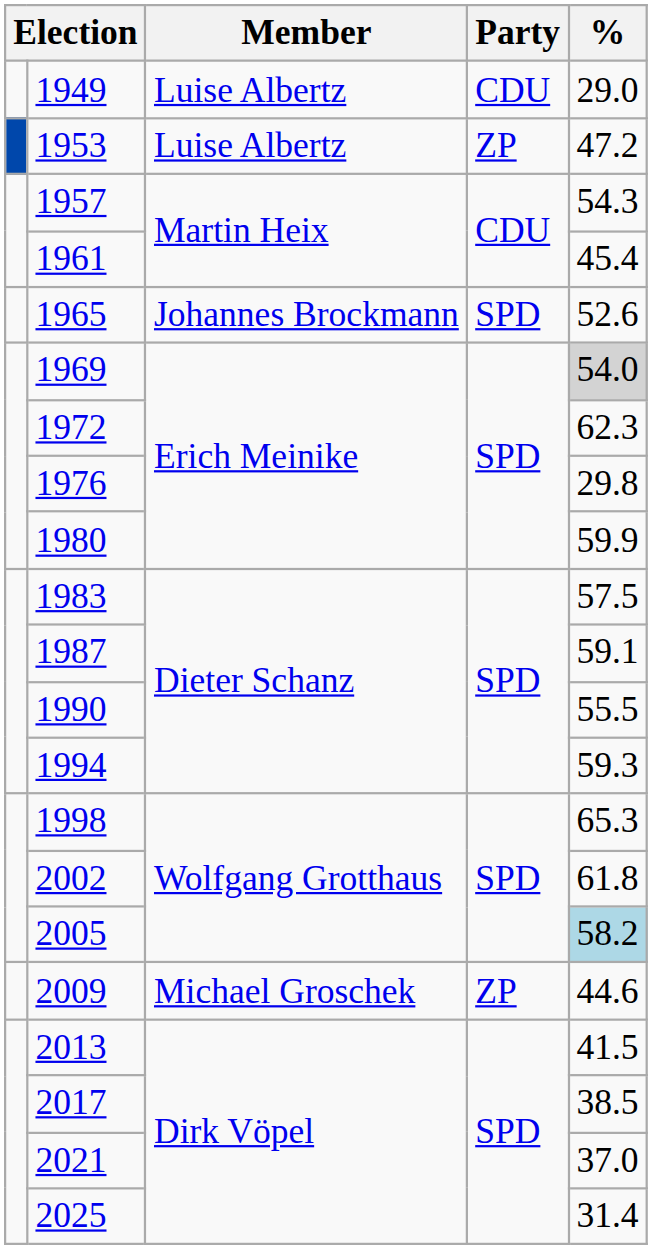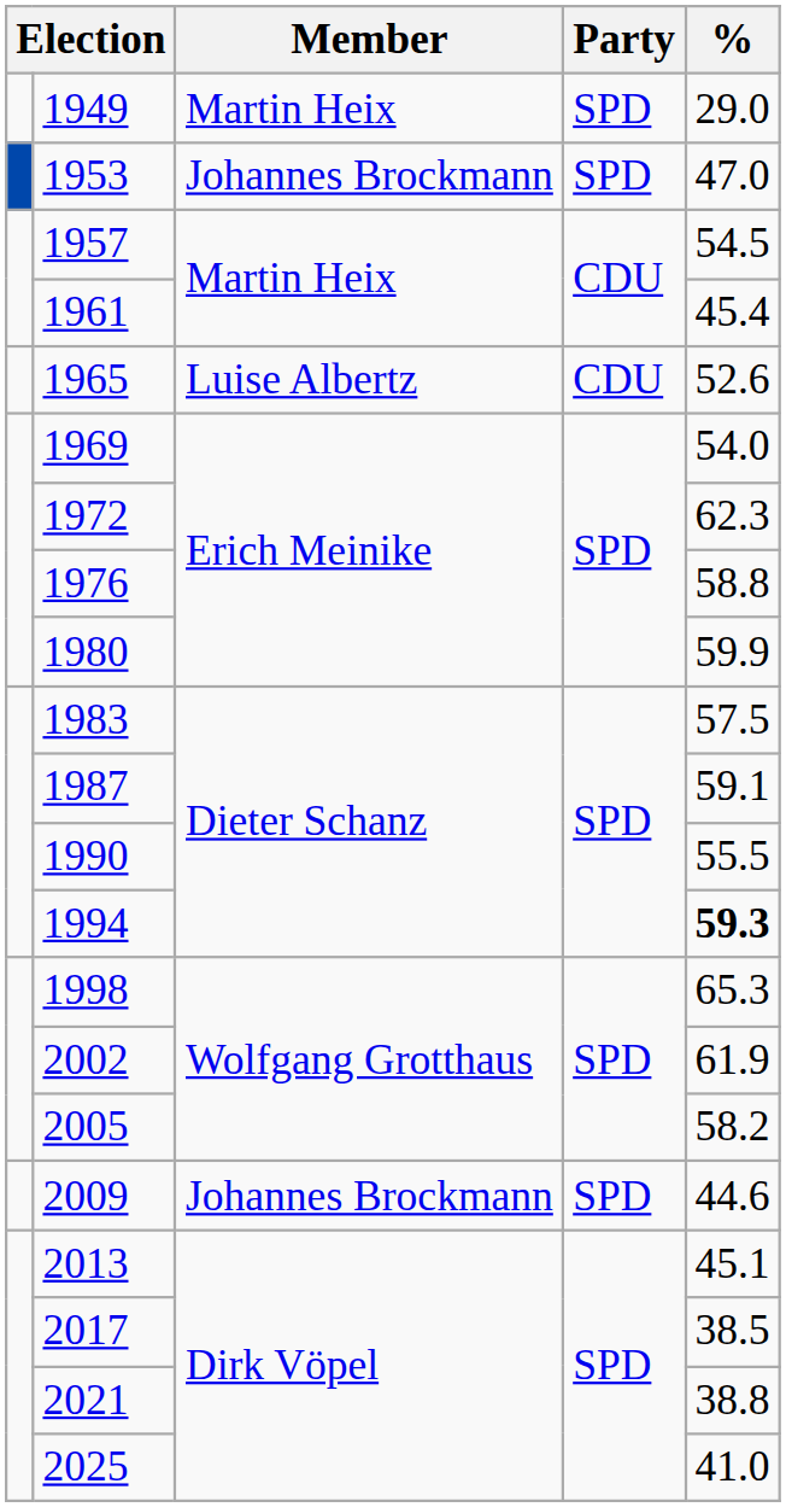 <table class=wikitable>
 <tr>
 <th colspan=2>Election</th>
 <th>Member</th>
 <th>Party</th>
 <th>%</th>
 </tr>
 <tr>
 <td bgcolor=></td>
 <td><a href='#'>1949</a></td>
-<td><a href='#'>Luise Albertz</a></td>
-<td><a href='#'>CDU</a></td>
+<td><a href='#'>Martin Heix</a></td>
+<td><a href='#'>SPD</a></td>
 <td align=right>29.0</td>
 </tr>
 <tr>
 <td bgcolor=#0047AB></td>
 <td><a href='#'>1953</a></td>
-<td><a href='#'>Luise Albertz</a></td>
-<td><a href='#'>ZP</a></td>
-<td align=right>47.2</td>
+<td><a href='#'>Johannes Brockmann</a></td>
+<td><a href='#'>SPD</a></td>
+<td align=right>47.0</td>
 </tr>
 <tr>
 <td rowspan=2 bgcolor=></td>
 <td><a href='#'>1957</a></td>
 <td rowspan=2><a href='#'>Martin Heix</a></td>
 <td rowspan=2><a href='#'>CDU</a></td>
-<td align=right>54.3</td>
+<td align=right>54.5</td>
 </tr>
 <tr>
 <td><a href='#'>1961</a></td>
 <td align=right>45.4</td>
 </tr>
 <tr>
 <td bgcolor=></td>
 <td><a href='#'>1965</a></td>
-<td><a href='#'>Johannes Brockmann</a></td>
-<td><a href='#'>SPD</a></td>
+<td><a href='#'>Luise Albertz</a></td>
+<td><a href='#'>CDU</a></td>
 <td align=right>52.6</td>
 </tr>
 <tr>
 <td rowspan=4 bgcolor=></td>
 <td><a href='#'>1969</a></td>
 <td rowspan=4><a href='#'>Erich Meinike</a></td>
 <td rowspan=4><a href='#'>SPD</a></td>
-<td align=right style="background: lightgrey;">54.0</td>
+<td align=right>54.0</td>
 </tr>
 <tr>
 <td><a href='#'>1972</a></td>
 <td align=right>62.3</td>
 </tr>
 <tr>
 <td><a href='#'>1976</a></td>
-<td align=right>29.8</td>
+<td align=right>58.8</td>
 </tr>
 <tr>
 <td><a href='#'>1980</a></td>
 <td align=right>59.9</td>
 </tr>
 <tr>
 <td rowspan=4 bgcolor=></td>
 <td><a href='#'>1983</a></td>
 <td rowspan=4><a href='#'>Dieter Schanz</a></td>
 <td rowspan=4><a href='#'>SPD</a></td>
 <td align=right>57.5</td>
 </tr>
 <tr>
 <td><a href='#'>1987</a></td>
 <td align=right>59.1</td>
 </tr>
 <tr>
 <td><a href='#'>1990</a></td>
 <td align=right>55.5</td>
 </tr>
 <tr>
 <td><a href='#'>1994</a></td>
-<td align=right>59.3</td>
+<td align=right><strong>59.3</strong></td>
 </tr>
 <tr>
 <td rowspan=3 bgcolor=></td>
 <td><a href='#'>1998</a></td>
 <td rowspan=3><a href='#'>Wolfgang Grotthaus</a></td>
 <td rowspan=3><a href='#'>SPD</a></td>
 <td align=right>65.3</td>
 </tr>
 <tr>
 <td><a href='#'>2002</a></td>
-<td align=right>61.8</td>
+<td align=right>61.9</td>
 </tr>
 <tr>
 <td><a href='#'>2005</a></td>
-<td align=right style="background: lightblue;">58.2</td>
+<td align=right>58.2</td>
 </tr>
 <tr>
 <td bgcolor=></td>
 <td><a href='#'>2009</a></td>
-<td><a href='#'>Michael Groschek</a></td>
-<td><a href='#'>ZP</a></td>
+<td><a href='#'>Johannes Brockmann</a></td>
+<td><a href='#'>SPD</a></td>
 <td align=right>44.6</td>
 </tr>
 <tr>
 <td rowspan=4 bgcolor=></td>
 <td><a href='#'>2013</a></td>
 <td rowspan=4><a href='#'>Dirk Vöpel</a></td>
 <td rowspan=4><a href='#'>SPD</a></td>
-<td align=right>41.5</td>
+<td align=right>45.1</td>
 </tr>
 <tr>
 <td><a href='#'>2017</a></td>
 <td align=right>38.5</td>
 </tr>
 <tr>
 <td><a href='#'>2021</a></td>
-<td align=right>37.0</td>
+<td align=right>38.8</td>
 </tr>
 <tr>
 <td><a href='#'>2025</a></td>
-<td align=right>31.4</td>
+<td align=right>41.0</td>
 </tr>
 </table>
